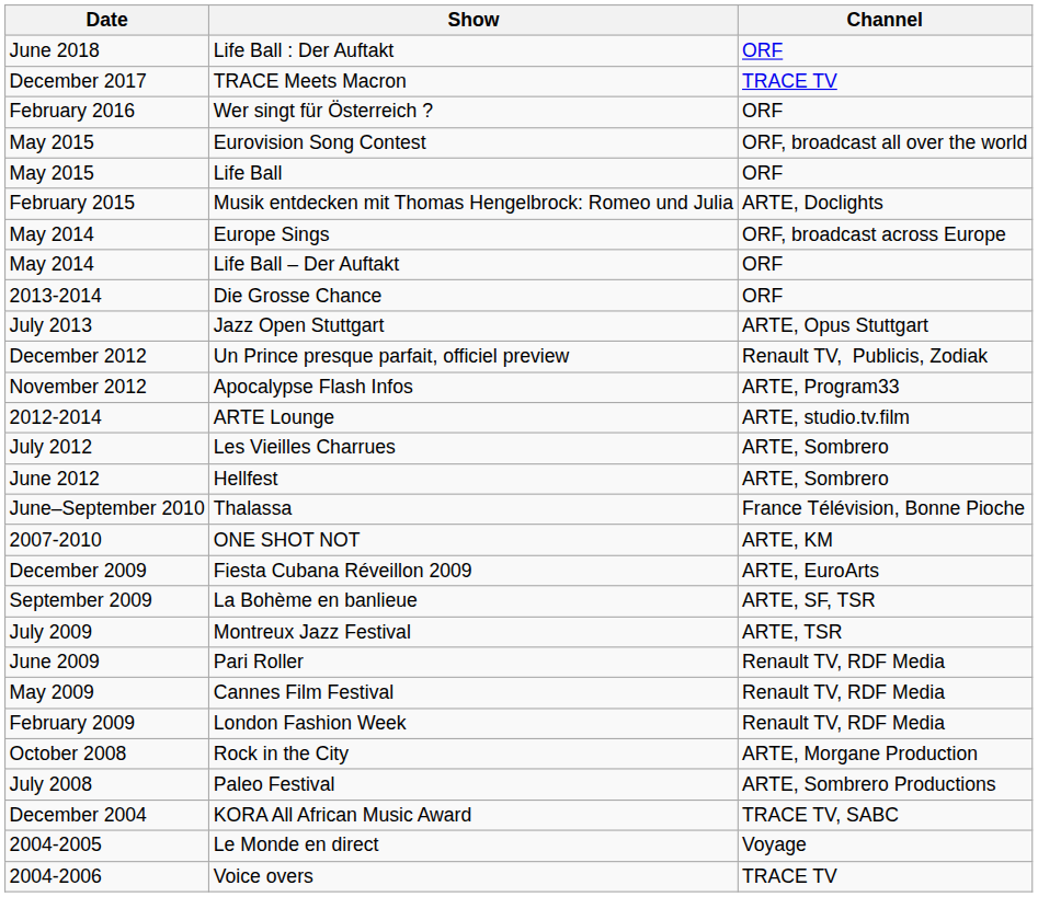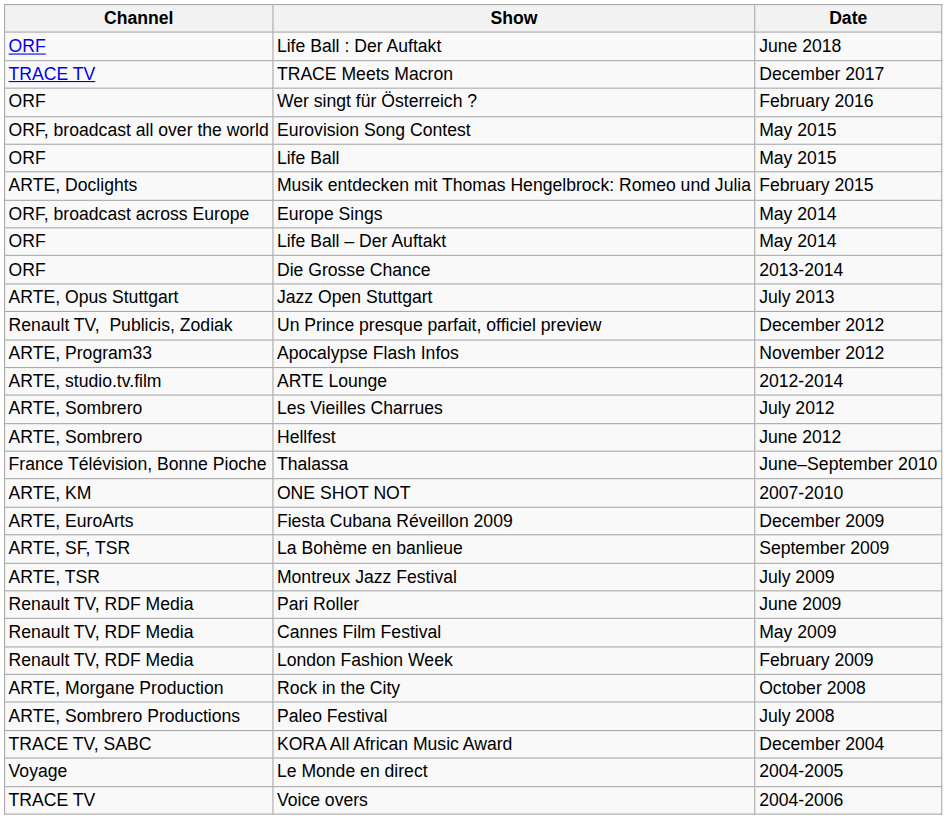 <table class="wikitable">
 <tr>
+<th>Channel</th>
+<th>Show</th>
 <th>Date</th>
-<th>Show</th>
-<th>Channel</th>
 </tr>
 <tr>
+<td><a href='#'>ORF</a></td>
+<td>Life Ball : Der Auftakt</td>
 <td>June 2018</td>
-<td>Life Ball : Der Auftakt</td>
-<td><a href='#'>ORF</a></td>
 </tr>
 <tr>
+<td><a href='#'>TRACE TV</a></td>
+<td>TRACE Meets Macron</td>
 <td>December 2017</td>
-<td>TRACE Meets Macron</td>
-<td><a href='#'>TRACE TV</a></td>
 </tr>
 <tr>
+<td>ORF</td>
+<td>Wer singt für Österreich ?</td>
 <td>February 2016</td>
-<td>Wer singt für Österreich ?</td>
-<td>ORF</td>
 </tr>
 <tr>
+<td>ORF, broadcast all over the world</td>
+<td>Eurovision Song Contest</td>
 <td>May 2015</td>
-<td>Eurovision Song Contest</td>
-<td>ORF, broadcast all over the world</td>
 </tr>
 <tr>
+<td>ORF</td>
+<td>Life Ball</td>
 <td>May 2015</td>
-<td>Life Ball</td>
-<td>ORF</td>
 </tr>
 <tr>
+<td>ARTE, Doclights</td>
+<td>Musik entdecken mit Thomas Hengelbrock: Romeo und Julia</td>
 <td>February 2015</td>
-<td>Musik entdecken mit Thomas Hengelbrock: Romeo und Julia</td>
-<td>ARTE, Doclights</td>
 </tr>
 <tr>
+<td>ORF, broadcast across Europe  </td>
+<td>Europe Sings  </td>
 <td>May 2014</td>
-<td>Europe Sings  </td>
-<td>ORF, broadcast across Europe  </td>
 </tr>
 <tr>
+<td>ORF</td>
+<td>Life Ball – Der Auftakt</td>
 <td>May 2014</td>
-<td>Life Ball – Der Auftakt</td>
-<td>ORF</td>
 </tr>
 <tr>
+<td>ORF</td>
+<td>Die Grosse Chance    </td>
 <td>2013-2014</td>
-<td>Die Grosse Chance    </td>
-<td>ORF</td>
 </tr>
 <tr>
+<td>ARTE, Opus Stuttgart</td>
+<td>Jazz Open Stuttgart    </td>
 <td>July 2013</td>
-<td>Jazz Open Stuttgart    </td>
-<td>ARTE, Opus Stuttgart</td>
 </tr>
 <tr>
+<td>Renault TV,  Publicis, Zodiak</td>
+<td>Un Prince presque parfait, officiel preview</td>
 <td>December 2012</td>
-<td>Un Prince presque parfait, officiel preview</td>
-<td>Renault TV,  Publicis, Zodiak</td>
 </tr>
 <tr>
+<td>ARTE, Program33</td>
+<td>Apocalypse Flash Infos</td>
 <td>November 2012</td>
-<td>Apocalypse Flash Infos</td>
-<td>ARTE, Program33</td>
 </tr>
 <tr>
+<td>ARTE, studio.tv.film</td>
+<td>ARTE Lounge  </td>
 <td>2012-2014</td>
-<td>ARTE Lounge  </td>
-<td>ARTE, studio.tv.film</td>
 </tr>
 <tr>
+<td>ARTE, Sombrero</td>
+<td>Les Vieilles Charrues  </td>
 <td>July 2012</td>
-<td>Les Vieilles Charrues  </td>
-<td>ARTE, Sombrero</td>
 </tr>
 <tr>
+<td>ARTE, Sombrero</td>
+<td>Hellfest</td>
 <td>June 2012</td>
-<td>Hellfest</td>
-<td>ARTE, Sombrero</td>
 </tr>
 <tr>
+<td>France Télévision, Bonne Pioche</td>
+<td>Thalassa</td>
 <td>June–September 2010</td>
-<td>Thalassa</td>
-<td>France Télévision, Bonne Pioche</td>
 </tr>
 <tr>
+<td>ARTE, KM</td>
+<td>ONE SHOT NOT</td>
 <td>2007-2010</td>
-<td>ONE SHOT NOT</td>
-<td>ARTE, KM</td>
 </tr>
 <tr>
+<td>ARTE, EuroArts</td>
+<td>Fiesta Cubana Réveillon 2009</td>
 <td>December 2009</td>
-<td>Fiesta Cubana Réveillon 2009</td>
-<td>ARTE, EuroArts</td>
 </tr>
 <tr>
+<td>ARTE, SF, TSR</td>
+<td>La Bohème en banlieue        </td>
 <td>September 2009</td>
-<td>La Bohème en banlieue        </td>
-<td>ARTE, SF, TSR</td>
 </tr>
 <tr>
+<td>ARTE, TSR</td>
+<td>Montreux Jazz Festival</td>
 <td>July 2009</td>
-<td>Montreux Jazz Festival</td>
-<td>ARTE, TSR</td>
 </tr>
 <tr>
+<td>Renault TV, RDF Media</td>
+<td>Pari Roller</td>
 <td>June 2009</td>
-<td>Pari Roller</td>
-<td>Renault TV, RDF Media</td>
 </tr>
 <tr>
+<td>Renault TV, RDF Media</td>
+<td>Cannes Film Festival  </td>
 <td>May 2009</td>
-<td>Cannes Film Festival  </td>
-<td>Renault TV, RDF Media</td>
 </tr>
 <tr>
+<td>Renault TV, RDF Media</td>
+<td>London Fashion Week</td>
 <td>February 2009</td>
-<td>London Fashion Week</td>
-<td>Renault TV, RDF Media</td>
 </tr>
 <tr>
+<td>ARTE, Morgane Production</td>
+<td>Rock in the City</td>
 <td>October 2008</td>
-<td>Rock in the City</td>
-<td>ARTE, Morgane Production</td>
 </tr>
 <tr>
+<td>ARTE, Sombrero Productions</td>
+<td>Paleo Festival</td>
 <td>July 2008</td>
-<td>Paleo Festival</td>
-<td>ARTE, Sombrero Productions</td>
 </tr>
 <tr>
+<td>TRACE TV, SABC</td>
+<td>KORA All African Music Award</td>
 <td>December 2004</td>
-<td>KORA All African Music Award</td>
-<td>TRACE TV, SABC</td>
 </tr>
 <tr>
+<td>Voyage</td>
+<td>Le Monde en direct</td>
 <td>2004-2005</td>
-<td>Le Monde en direct</td>
-<td>Voyage</td>
 </tr>
 <tr>
+<td>TRACE TV</td>
+<td>Voice overs    </td>
 <td>2004-2006</td>
-<td>Voice overs    </td>
-<td>TRACE TV</td>
 </tr>
 </table>
